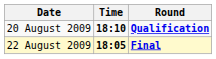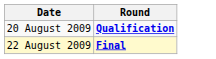 <table class="wikitable">
 <tr>
 <th>Date</th>
-<th>Time</th>
 <th>Round</th>
 </tr>
 <tr>
 <td>20 August 2009</td>
-<td><strong>18:10</strong></td>
 <td><strong><a href='#'>Qualification</a></strong></td>
 </tr>
 <tr style=background:lemonchiffon>
 <td>22 August 2009</td>
-<td><strong>18:05</strong></td>
 <td><strong><a href='#'>Final</a></strong></td>
 </tr>
 </table>
